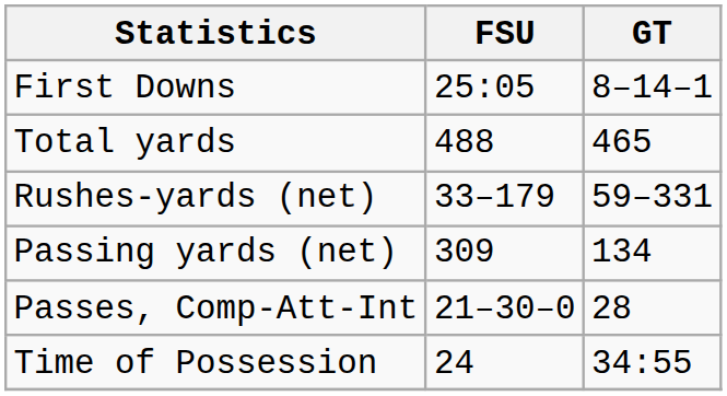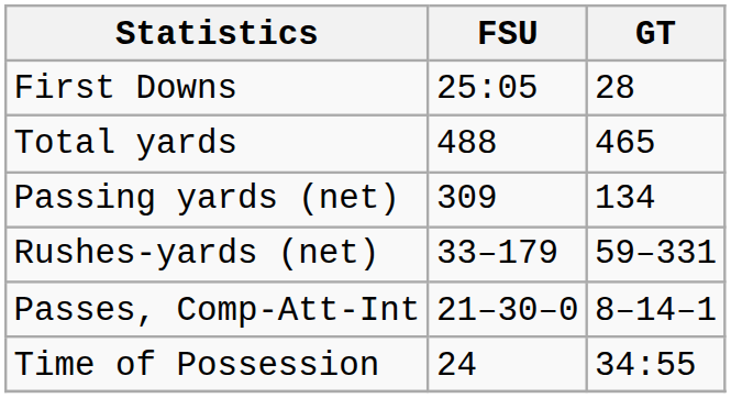 <table class="wikitable">
 <tr>
 <th>Statistics</th>
 <th>FSU</th>
 <th>GT</th>
 </tr>
 <tr>
 <td>First Downs</td>
 <td>25:05</td>
-<td>8–14–1</td>
+<td>28</td>
 </tr>
 <tr>
 <td>Total yards</td>
 <td>488</td>
 <td>465</td>
 </tr>
 <tr>
+<td>Passing yards (net)</td>
+<td>309</td>
+<td>134</td>
+</tr>
+<tr>
 <td>Rushes-yards (net)</td>
 <td>33–179</td>
 <td>59–331</td>
 </tr>
 <tr>
-<td>Passing yards (net)</td>
-<td>309</td>
-<td>134</td>
-</tr>
-<tr>
 <td>Passes, Comp-Att-Int</td>
 <td>21–30–0</td>
-<td>28</td>
+<td>8–14–1</td>
 </tr>
 <tr>
 <td>Time of Possession</td>
 <td>24</td>
 <td>34:55</td>
 </tr>
 <tr>
 </tr>
 </table>
